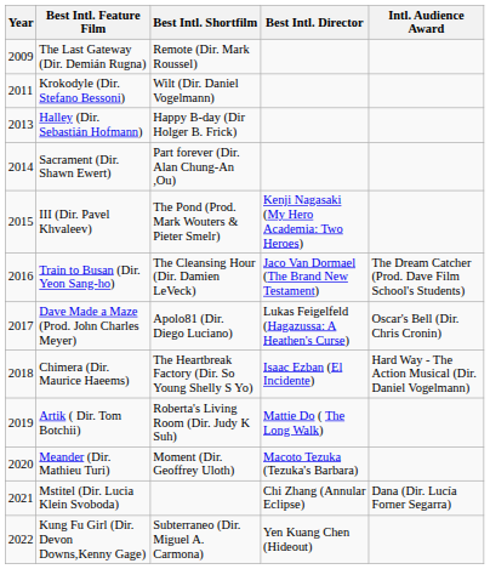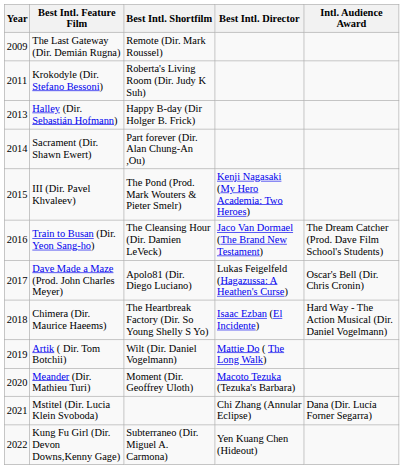 <table class="wikitable">
 <tr>
 <th>Year</th>
 <th>Best Intl. Feature Film</th>
 <th>Best Intl. Shortfilm</th>
 <th>Best Intl. Director</th>
 <th>Intl. Audience Award</th>
 </tr>
 <tr>
 <td>2009</td>
 <td>The Last Gateway (Dir. Demián Rugna)</td>
 <td>Remote (Dir. Mark Roussel)</td>
 <td></td>
 <td></td>
 </tr>
 <tr>
 <td>2011</td>
 <td>Krokodyle (Dir. <a href='#'>Stefano Bessoni</a>)</td>
-<td>Wilt (Dir. Daniel Vogelmann)</td>
+<td>Roberta's Living Room (Dir. Judy K Suh)</td>
 <td></td>
 <td></td>
 </tr>
 <tr>
 <td>2013</td>
 <td><a href='#'>Halley</a> (Dir. <a href='#'>Sebastián Hofmann</a>)</td>
 <td>Happy B-day (Dir Holger B. Frick)</td>
 <td></td>
 <td></td>
 </tr>
 <tr>
 <td>2014</td>
 <td>Sacrament (Dir. Shawn Ewert)</td>
 <td>Part forever (Dir. Alan Chung-An ,Ou)</td>
 <td></td>
 <td></td>
 </tr>
 <tr>
 <td>2015</td>
 <td>III (Dir. Pavel Khvaleev)</td>
 <td>The Pond (Prod. Mark Wouters & Pieter Smelr)</td>
 <td><a href='#'>Kenji Nagasaki</a> (<a href='#'>My Hero Academia: Two Heroes</a>)</td>
 <td></td>
 </tr>
 <tr>
 <td>2016</td>
 <td><a href='#'>Train to Busan</a> (Dir. <a href='#'>Yeon Sang-ho</a>)</td>
 <td>The Cleansing Hour (Dir. Damien LeVeck)</td>
 <td><a href='#'>Jaco Van Dormael</a> (<a href='#'>The Brand New Testament</a>)</td>
 <td>The Dream Catcher (Prod. Dave Film School's Students)</td>
 </tr>
 <tr>
 <td>2017</td>
 <td><a href='#'>Dave Made a Maze</a> (Prod. John Charles Meyer)</td>
 <td>Apolo81 (Dir. Diego Luciano)</td>
 <td>Lukas Feigelfeld (<a href='#'>Hagazussa: A Heathen's Curse</a>)</td>
 <td>Oscar's Bell (Dir. Chris Cronin)</td>
 </tr>
 <tr>
 <td>2018</td>
 <td>Chimera (Dir. Maurice Haeems)</td>
 <td>The Heartbreak Factory (Dir. So Young Shelly S Yo)</td>
 <td><a href='#'>Isaac Ezban</a> (<a href='#'>El Incidente</a>)</td>
 <td>Hard Way - The Action Musical (Dir. Daniel Vogelmann)</td>
 </tr>
 <tr>
 <td>2019</td>
 <td><a href='#'>Artik</a> ( Dir. Tom Botchii)</td>
-<td>Roberta's Living Room (Dir. Judy K Suh)</td>
+<td>Wilt (Dir. Daniel Vogelmann)</td>
 <td><a href='#'>Mattie Do</a> ( <a href='#'>The Long Walk</a>)</td>
 <td></td>
 </tr>
 <tr>
 <td>2020</td>
 <td><a href='#'>Meander</a> (Dir. Mathieu Turi)</td>
 <td>Moment (Dir. Geoffrey Uloth)</td>
 <td><a href='#'>Macoto Tezuka</a> (Tezuka's Barbara)</td>
 <td></td>
 </tr>
 <tr>
 <td>2021</td>
 <td>Mstitel (Dir. Lucia Klein Svoboda)</td>
 <td></td>
 <td>Chi Zhang (Annular Eclipse)</td>
 <td>Dana (Dir. Lucía Forner Segarra)</td>
 </tr>
 <tr>
 <td>2022</td>
 <td>Kung Fu Girl (Dir. Devon Downs,Kenny Gage)</td>
 <td>Subterraneo (Dir. Miguel A. Carmona)</td>
 <td>Yen Kuang Chen (Hideout)</td>
 </tr>
 </table>
